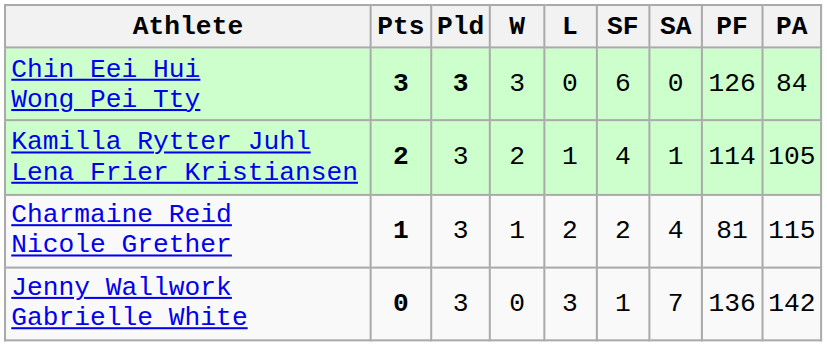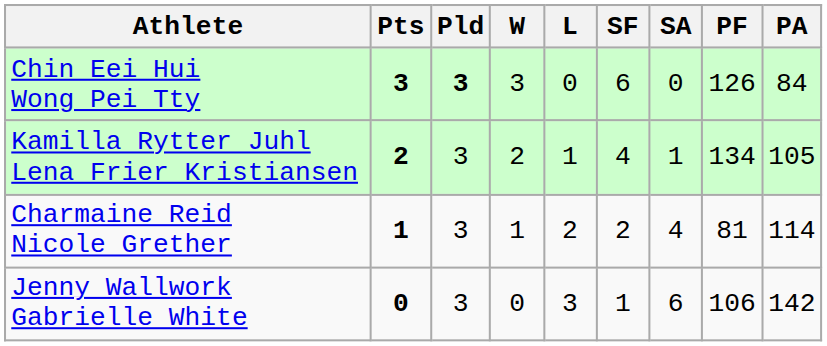 <table class=wikitable style="text-align:center">
 <tr>
 <th width=175>Athlete</th>
 <th width=20>Pts</th>
 <th width=20>Pld</th>
 <th width=20>W</th>
 <th width=20>L</th>
 <th width=20>SF</th>
 <th width=20>SA</th>
 <th width=20>PF</th>
 <th width=20>PA</th>
 </tr>
 <tr bgcolor=ccffcc>
 <td style="text-align:left"> <a href='#'>Chin Eei Hui</a><br> <a href='#'>Wong Pei Tty</a></td>
 <td><strong>3</strong></td>
 <td><strong>3</strong></td>
 <td>3</td>
 <td>0</td>
 <td>6</td>
 <td>0</td>
 <td>126</td>
 <td>84</td>
 </tr>
 <tr bgcolor=ccffcc>
 <td style="text-align:left"> <a href='#'>Kamilla Rytter Juhl</a><br> <a href='#'>Lena Frier Kristiansen</a></td>
 <td><strong>2</strong></td>
 <td>3</td>
 <td>2</td>
 <td>1</td>
 <td>4</td>
 <td>1</td>
-<td>114</td>
+<td>134</td>
 <td>105</td>
 </tr>
 <tr bgcolor=>
 <td style="text-align:left"> <a href='#'>Charmaine Reid</a><br> <a href='#'>Nicole Grether</a></td>
 <td><strong>1</strong></td>
 <td>3</td>
 <td>1</td>
 <td>2</td>
 <td>2</td>
 <td>4</td>
 <td>81</td>
-<td>115</td>
+<td>114</td>
 </tr>
 <tr bgcolor=>
 <td style="text-align:left"> <a href='#'>Jenny Wallwork</a><br> <a href='#'>Gabrielle White</a></td>
 <td><strong>0</strong></td>
 <td>3</td>
 <td>0</td>
 <td>3</td>
 <td>1</td>
-<td>7</td>
-<td>136</td>
+<td>6</td>
+<td>106</td>
 <td>142</td>
 </tr>
 </table>
